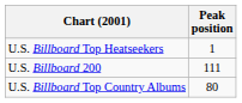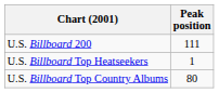 <table class="wikitable" style="text-align:center">
 <tr>
 <th>Chart (2001)</th>
 <th>Peak<br>position</th>
 </tr>
 <tr>
+<td align="left">U.S. <a href='#'><em>Billboard</em> 200</a></td>
+<td>111</td>
+</tr>
+<tr>
 <td align="left">U.S. <a href='#'><em>Billboard</em> Top Heatseekers</a></td>
 <td>1</td>
-</tr>
-<tr>
-<td align="left">U.S. <a href='#'><em>Billboard</em> 200</a></td>
-<td>111</td>
 </tr>
 <tr>
 <td align="left">U.S. <a href='#'><em>Billboard</em> Top Country Albums</a></td>
 <td>80</td>
 </tr>
 </table>
